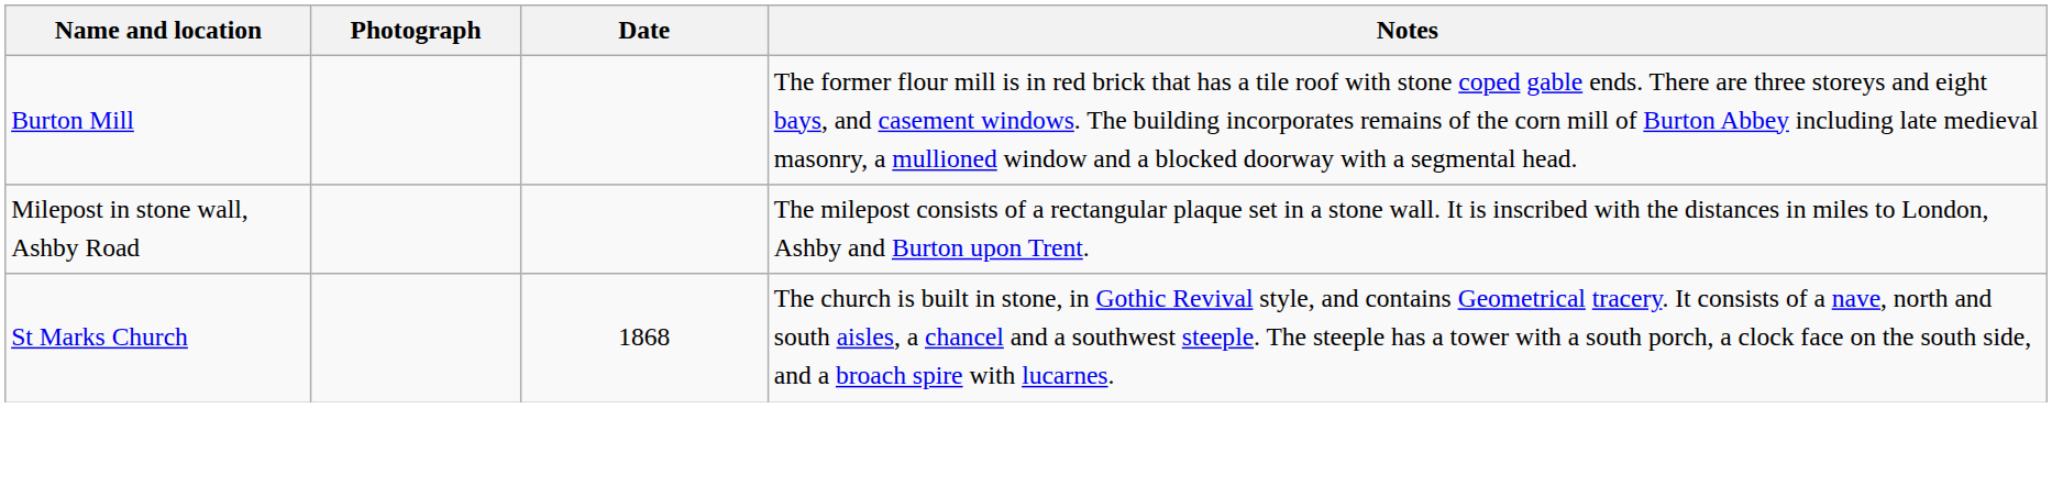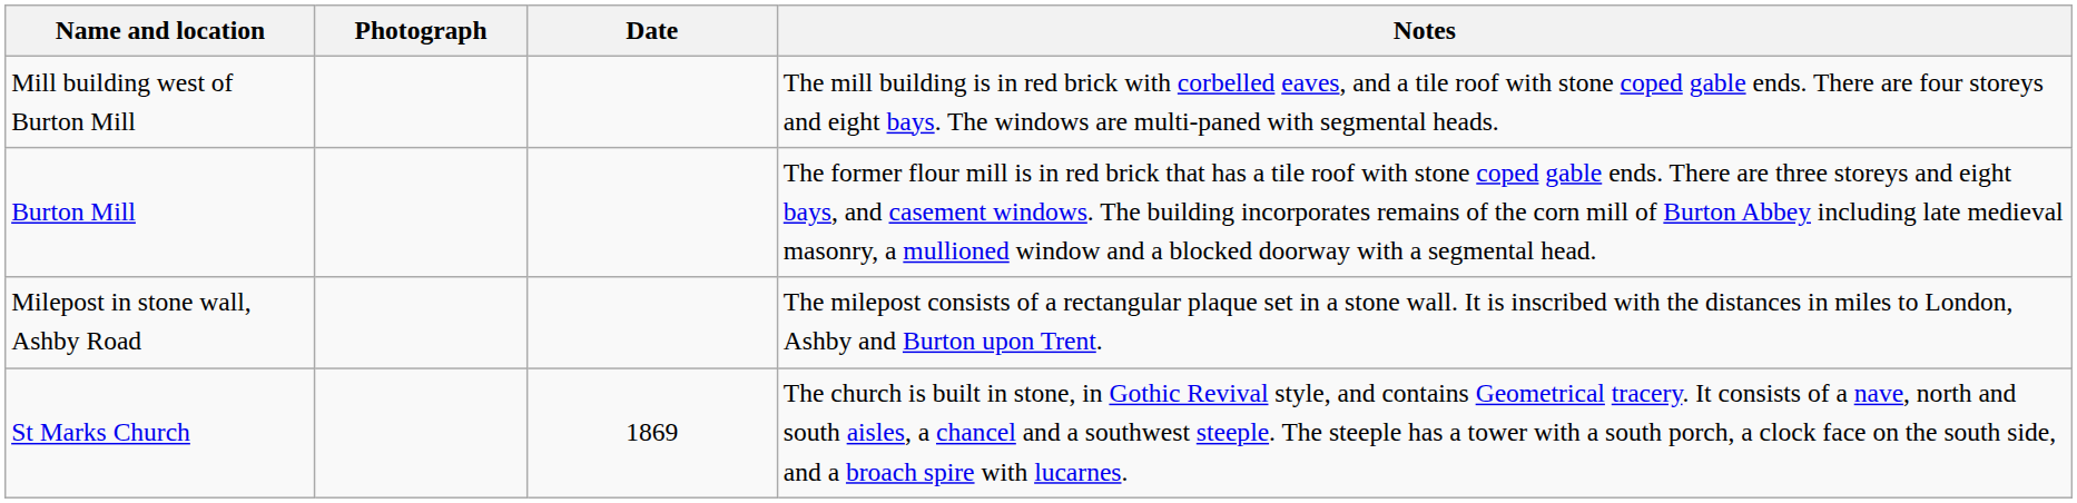 <table class="wikitable sortable plainrowheaders" style="width:100%;border:0px;text-align:left;line-height:150%;">
 <tr>
 <th scope="col"  style="width:150px">Name and location</th>
 <th scope="col"  style="width:100px" class="unsortable">Photograph</th>
 <th scope="col"  style="width:120px">Date</th>
 <th scope="col"  style="width:650px" class="unsortable">Notes</th>
+</tr>
+<tr>
+<td>Mill building west of Burton Mill<br><small></small></td>
+<td></td>
+<td align="center"></td>
+<td>The mill building is in red brick with <a href='#'>corbelled</a> <a href='#'>eaves</a>, and a tile roof with stone <a href='#'>coped</a> <a href='#'>gable</a> ends.  There are four storeys and eight <a href='#'>bays</a>.  The windows are multi-paned with segmental heads.</td>
 </tr>
 <tr>
 <td><a href='#'>Burton Mill</a><br><small></small></td>
 <td></td>
 <td align="center"></td>
 <td>The former flour mill is in red brick that has a tile roof with stone <a href='#'>coped</a> <a href='#'>gable</a> ends.  There are three storeys and eight <a href='#'>bays</a>, and <a href='#'>casement windows</a>.  The building incorporates remains of the corn mill of <a href='#'>Burton Abbey</a> including late medieval masonry, a <a href='#'>mullioned</a> window and a blocked doorway with a segmental head.</td>
 </tr>
 <tr>
 <td>Milepost in stone wall, Ashby Road<br><small></small></td>
 <td></td>
 <td align="center"></td>
 <td>The milepost consists of a rectangular plaque set in a stone wall.  It is inscribed with the distances in miles to London, Ashby and <a href='#'>Burton upon Trent</a>.</td>
 </tr>
 <tr>
 <td><a href='#'>St Marks Church</a><br><small></small></td>
 <td></td>
-<td align="center">1868</td>
+<td align="center">1869</td>
 <td>The church is built in stone, in <a href='#'>Gothic Revival</a> style, and contains <a href='#'>Geometrical</a> <a href='#'>tracery</a>.  It consists of a <a href='#'>nave</a>, north and south <a href='#'>aisles</a>, a <a href='#'>chancel</a> and a southwest <a href='#'>steeple</a>.  The steeple has a tower with a south porch, a clock face on the south side, and a <a href='#'>broach spire</a> with <a href='#'>lucarnes</a>.</td>
 </tr>
 <tr>
 </tr>
 </table>
